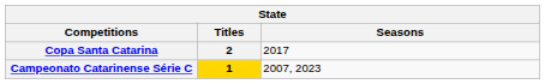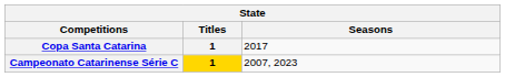 <table class="wikitable">
 <tr>
 <th colspan="3">State</th>
 </tr>
 <tr>
 <th style="width:260px">Competitions</th>
 <th style="width:80px">Titles</th>
 <th style="width:380px">Seasons</th>
 </tr>
 <tr>
 <th><a href='#'>Copa Santa Catarina</a></th>
-<th>2</th>
+<th>1</th>
 <td>2017</td>
 </tr>
 <tr>
 <th><a href='#'>Campeonato Catarinense Série C</a></th>
 <td bgcolor="gold" style="text-align:center"><strong>1</strong></td>
 <td>2007, 2023</td>
 </tr>
 </table>
